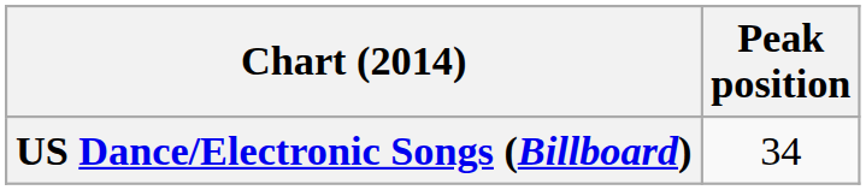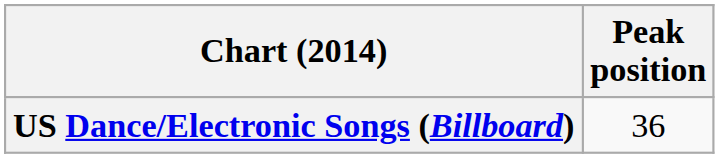 <table class="wikitable plainrowheaders sortable">
 <tr>
 <th scope="col">Chart (2014)</th>
 <th scope="col">Peak<br>position</th>
 </tr>
 <tr>
 <th scope="row">US <a href='#'>Dance/Electronic Songs</a> (<em><a href='#'>Billboard</a></em>)</th>
-<td align=center>34</td>
+<td align=center>36</td>
 </tr>
 </table>
